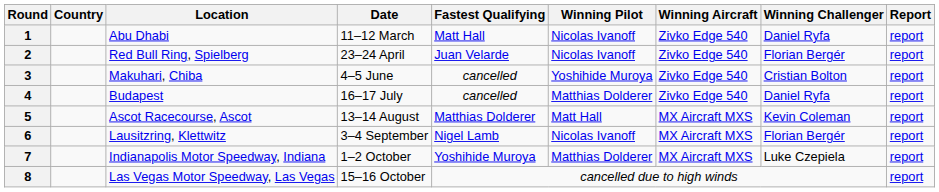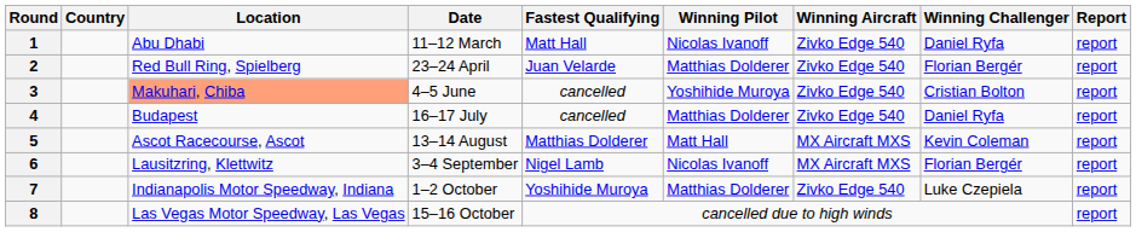 <table class="wikitable"  style="font-size: 90%;">
 <tr>
 <th>Round</th>
 <th>Country</th>
 <th>Location</th>
 <th>Date</th>
 <th>Fastest Qualifying</th>
 <th>Winning Pilot</th>
 <th>Winning Aircraft</th>
 <th>Winning Challenger</th>
 <th>Report</th>
 </tr>
 <tr>
 <th>1</th>
 <td></td>
 <td><a href='#'>Abu Dhabi</a></td>
 <td>11–12 March</td>
 <td> <a href='#'>Matt Hall</a></td>
 <td> <a href='#'>Nicolas Ivanoff</a></td>
 <td><a href='#'>Zivko Edge 540</a></td>
 <td> <a href='#'>Daniel Ryfa</a></td>
 <td><a href='#'>report</a></td>
 </tr>
 <tr>
 <th>2</th>
 <td></td>
 <td><a href='#'>Red Bull Ring</a>, <a href='#'>Spielberg</a></td>
 <td>23–24 April</td>
 <td> <a href='#'>Juan Velarde</a></td>
-<td> <a href='#'>Nicolas Ivanoff</a></td>
+<td> <a href='#'>Matthias Dolderer</a></td>
 <td><a href='#'>Zivko Edge 540</a></td>
 <td> <a href='#'>Florian Bergér</a></td>
 <td><a href='#'>report</a></td>
 </tr>
 <tr>
 <th>3</th>
 <td></td>
-<td><a href='#'>Makuhari</a>, <a href='#'>Chiba</a></td>
+<td style="background: lightsalmon;"><a href='#'>Makuhari</a>, <a href='#'>Chiba</a></td>
 <td>4–5 June</td>
 <td align=center><em>cancelled</em></td>
 <td> <a href='#'>Yoshihide Muroya</a></td>
 <td><a href='#'>Zivko Edge 540</a></td>
 <td> <a href='#'>Cristian Bolton</a></td>
 <td><a href='#'>report</a></td>
 </tr>
 <tr>
 <th>4</th>
 <td></td>
 <td><a href='#'>Budapest</a></td>
 <td>16–17 July</td>
 <td align=center><em>cancelled</em></td>
 <td> <a href='#'>Matthias Dolderer</a></td>
 <td><a href='#'>Zivko Edge 540</a></td>
 <td> <a href='#'>Daniel Ryfa</a></td>
 <td><a href='#'>report</a></td>
 </tr>
 <tr>
 <th>5</th>
 <td></td>
 <td><a href='#'>Ascot Racecourse</a>, <a href='#'>Ascot</a></td>
 <td>13–14 August</td>
 <td> <a href='#'>Matthias Dolderer</a></td>
 <td> <a href='#'>Matt Hall</a></td>
 <td><a href='#'>MX Aircraft MXS</a></td>
 <td> <a href='#'>Kevin Coleman</a></td>
 <td><a href='#'>report</a></td>
 </tr>
 <tr>
 <th>6</th>
 <td></td>
 <td><a href='#'>Lausitzring</a>, <a href='#'>Klettwitz</a></td>
 <td>3–4 September</td>
 <td> <a href='#'>Nigel Lamb</a></td>
 <td> <a href='#'>Nicolas Ivanoff</a></td>
 <td><a href='#'>MX Aircraft MXS</a></td>
 <td> <a href='#'>Florian Bergér</a></td>
 <td><a href='#'>report</a></td>
 </tr>
 <tr>
 <th>7</th>
 <td></td>
 <td><a href='#'>Indianapolis Motor Speedway</a>, <a href='#'>Indiana</a></td>
 <td>1–2 October</td>
 <td> <a href='#'>Yoshihide Muroya</a></td>
 <td> <a href='#'>Matthias Dolderer</a></td>
-<td><a href='#'>MX Aircraft MXS</a></td>
+<td><a href='#'>Zivko Edge 540</a></td>
 <td> Luke Czepiela</td>
 <td><a href='#'>report</a></td>
 </tr>
 <tr>
 <th>8</th>
 <td></td>
 <td><a href='#'>Las Vegas Motor Speedway</a>, <a href='#'>Las Vegas</a></td>
 <td>15–16 October</td>
 <td align=center colspan=4><em>cancelled due to high winds</em></td>
 <td><a href='#'>report</a></td>
 </tr>
 </table>
